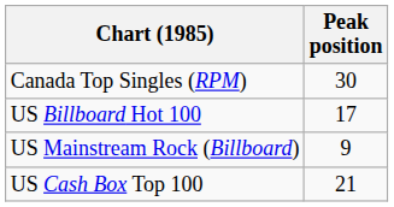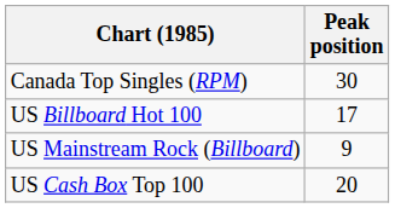 <table class="wikitable sortable">
 <tr>
 <th>Chart (1985)</th>
 <th>Peak<br>position</th>
 </tr>
 <tr>
 <td>Canada Top Singles (<em><a href='#'>RPM</a></em>)</td>
 <td style="text-align:center;">30</td>
 </tr>
 <tr>
 <td>US <a href='#'><em>Billboard</em> Hot 100</a></td>
 <td style="text-align:center;">17</td>
 </tr>
 <tr>
 <td>US <a href='#'>Mainstream Rock</a> (<em><a href='#'>Billboard</a></em>)</td>
 <td style="text-align:center;">9</td>
 </tr>
 <tr>
 <td>US <a href='#'><em>Cash Box</em></a> Top 100</td>
-<td align="center">21</td>
+<td align="center">20</td>
 </tr>
 </table>
